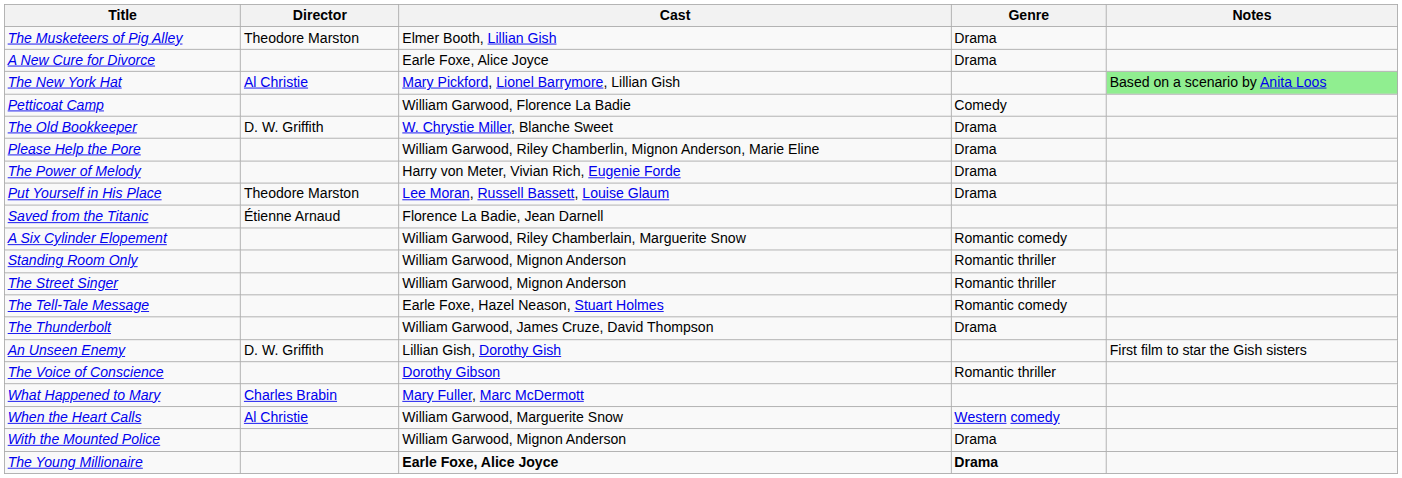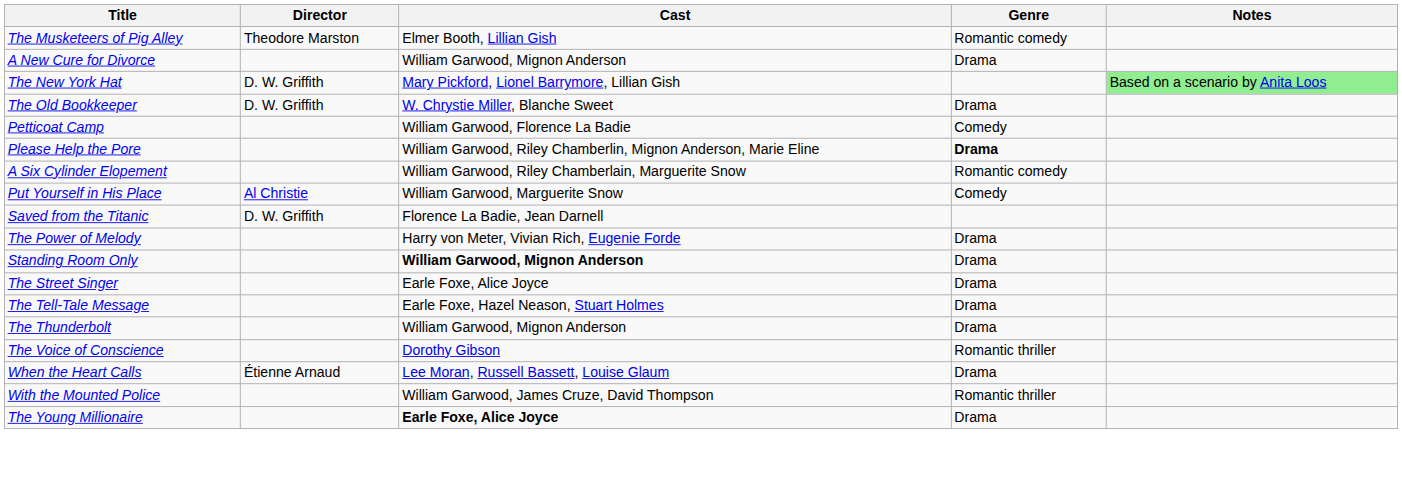 <table class="wikitable" style="width:100%;">
 <tr>
 <th>Title</th>
 <th>Director</th>
 <th>Cast</th>
 <th>Genre</th>
 <th>Notes</th>
 </tr>
 <tr>
 <td><em><a href='#'>The Musketeers of Pig Alley</a></em></td>
 <td>Theodore Marston</td>
 <td>Elmer Booth, <a href='#'>Lillian Gish</a></td>
-<td>Drama</td>
+<td>Romantic comedy</td>
 <td></td>
 </tr>
 <tr>
 <td><em><a href='#'>A New Cure for Divorce</a></em></td>
 <td></td>
-<td>Earle Foxe, Alice Joyce</td>
+<td>William Garwood, Mignon Anderson</td>
 <td>Drama</td>
 <td></td>
 </tr>
 <tr>
 <td><em><a href='#'>The New York Hat</a></em></td>
-<td><a href='#'>Al Christie</a></td>
+<td>D. W. Griffith</td>
 <td><a href='#'>Mary Pickford</a>, <a href='#'>Lionel Barrymore</a>, Lillian Gish</td>
 <td></td>
 <td style="background: lightgreen;">Based on a scenario by <a href='#'>Anita Loos</a></td>
+</tr>
+<tr>
+<td><em><a href='#'>The Old Bookkeeper</a></em></td>
+<td>D. W. Griffith</td>
+<td><a href='#'>W. Chrystie Miller</a>, Blanche Sweet</td>
+<td>Drama</td>
+<td></td>
 </tr>
 <tr>
 <td><em><a href='#'>Petticoat Camp</a></em></td>
 <td></td>
 <td>William Garwood, Florence La Badie</td>
 <td>Comedy</td>
 <td></td>
 </tr>
 <tr>
-<td><em><a href='#'>The Old Bookkeeper</a></em></td>
-<td>D. W. Griffith</td>
-<td><a href='#'>W. Chrystie Miller</a>, Blanche Sweet</td>
-<td>Drama</td>
+<td><em><a href='#'>Please Help the Pore</a></em></td>
+<td></td>
+<td>William Garwood, Riley Chamberlin, Mignon Anderson, Marie Eline</td>
+<td><strong>Drama</strong></td>
 <td></td>
 </tr>
 <tr>
-<td><em><a href='#'>Please Help the Pore</a></em></td>
+<td><em><a href='#'>A Six Cylinder Elopement</a></em></td>
 <td></td>
-<td>William Garwood, Riley Chamberlin, Mignon Anderson, Marie Eline</td>
-<td>Drama</td>
+<td>William Garwood, Riley Chamberlain, Marguerite Snow</td>
+<td>Romantic comedy</td>
+<td></td>
+</tr>
+<tr>
+<td><em><a href='#'>Put Yourself in His Place</a></em></td>
+<td><a href='#'>Al Christie</a></td>
+<td>William Garwood, Marguerite Snow</td>
+<td>Comedy</td>
+<td></td>
+</tr>
+<tr>
+<td><em><a href='#'>Saved from the Titanic</a></em></td>
+<td>D. W. Griffith</td>
+<td>Florence La Badie, Jean Darnell</td>
+<td></td>
 <td></td>
 </tr>
 <tr>
 <td><em><a href='#'>The Power of Melody</a></em></td>
 <td></td>
 <td>Harry von Meter, Vivian Rich, <a href='#'>Eugenie Forde</a></td>
 <td>Drama</td>
 <td></td>
 </tr>
 <tr>
-<td><em><a href='#'>Put Yourself in His Place</a></em></td>
-<td>Theodore Marston</td>
-<td><a href='#'>Lee Moran</a>, <a href='#'>Russell Bassett</a>, <a href='#'>Louise Glaum</a></td>
-<td>Drama</td>
-<td></td>
-</tr>
-<tr>
-<td><em><a href='#'>Saved from the Titanic</a></em></td>
-<td>Étienne Arnaud</td>
-<td>Florence La Badie, Jean Darnell</td>
-<td></td>
-<td></td>
-</tr>
-<tr>
-<td><em><a href='#'>A Six Cylinder Elopement</a></em></td>
-<td></td>
-<td>William Garwood, Riley Chamberlain, Marguerite Snow</td>
-<td>Romantic comedy</td>
-<td></td>
-</tr>
-<tr>
 <td><em><a href='#'>Standing Room Only</a></em></td>
 <td></td>
-<td>William Garwood, Mignon Anderson</td>
-<td>Romantic thriller</td>
+<td><strong>William Garwood, Mignon Anderson</strong></td>
+<td>Drama</td>
 <td></td>
 </tr>
 <tr>
 <td><em><a href='#'>The Street Singer</a></em></td>
 <td></td>
-<td>William Garwood, Mignon Anderson</td>
-<td>Romantic thriller</td>
+<td>Earle Foxe, Alice Joyce</td>
+<td>Drama</td>
 <td></td>
 </tr>
 <tr>
 <td><em><a href='#'>The Tell-Tale Message</a></em></td>
 <td></td>
 <td>Earle Foxe, Hazel Neason, <a href='#'>Stuart Holmes</a></td>
-<td>Romantic comedy</td>
+<td>Drama</td>
 <td></td>
 </tr>
 <tr>
 <td><em><a href='#'>The Thunderbolt</a></em></td>
 <td></td>
-<td>William Garwood, James Cruze, David Thompson</td>
+<td>William Garwood, Mignon Anderson</td>
 <td>Drama</td>
 <td></td>
-</tr>
-<tr>
-<td><em><a href='#'>An Unseen Enemy</a></em></td>
-<td>D. W. Griffith</td>
-<td>Lillian Gish, <a href='#'>Dorothy Gish</a></td>
-<td></td>
-<td>First film to star the Gish sisters</td>
 </tr>
 <tr>
 <td><em><a href='#'>The Voice of Conscience</a></em></td>
 <td></td>
 <td><a href='#'>Dorothy Gibson</a></td>
 <td>Romantic thriller</td>
 <td></td>
 </tr>
 <tr>
-<td><em><a href='#'>What Happened to Mary</a></em></td>
-<td><a href='#'>Charles Brabin</a></td>
-<td><a href='#'>Mary Fuller</a>, <a href='#'>Marc McDermott</a></td>
-<td></td>
-<td></td>
-</tr>
-<tr>
 <td><em><a href='#'>When the Heart Calls</a></em></td>
-<td><a href='#'>Al Christie</a></td>
-<td>William Garwood, Marguerite Snow</td>
-<td><a href='#'>Western</a> <a href='#'>comedy</a></td>
+<td>Étienne Arnaud</td>
+<td><a href='#'>Lee Moran</a>, <a href='#'>Russell Bassett</a>, <a href='#'>Louise Glaum</a></td>
+<td>Drama</td>
 <td></td>
 </tr>
 <tr>
 <td><em><a href='#'>With the Mounted Police</a></em></td>
 <td></td>
-<td>William Garwood, Mignon Anderson</td>
-<td>Drama</td>
+<td>William Garwood, James Cruze, David Thompson</td>
+<td>Romantic thriller</td>
 <td></td>
 </tr>
 <tr>
 <td><em><a href='#'>The Young Millionaire</a></em></td>
 <td></td>
 <td><strong>Earle Foxe, Alice Joyce</strong></td>
-<td><strong>Drama</strong></td>
+<td>Drama</td>
 <td></td>
 </tr>
 </table>
